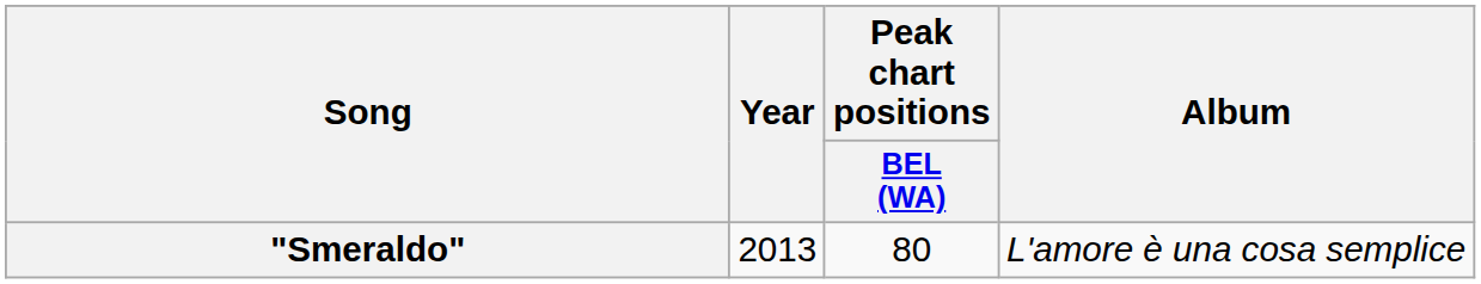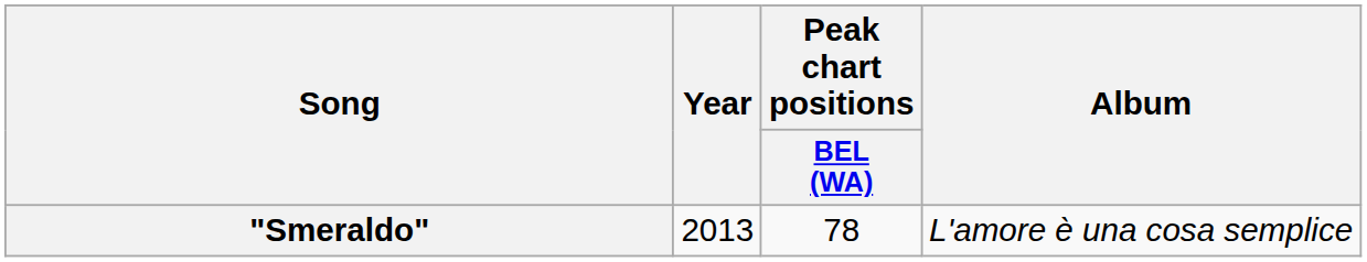 <table class="wikitable plainrowheaders" style="text-align:center;" border="1">
 <tr>
 <th scope="col" rowspan="2" style="width:20em;">Song</th>
 <th scope="col" rowspan="2">Year</th>
 <th scope="col" colspan="1">Peak chart positions</th>
 <th scope="col" rowspan="2">Album</th>
 </tr>
 <tr>
 <th scope="col" style="width:3em;font-size:85%;"><a href='#'>BEL<br>(WA)</a><br></th>
 </tr>
 <tr>
 <th scope="row">"Smeraldo"</th>
 <td>2013</td>
-<td>80</td>
+<td>78</td>
 <td><em>L'amore è una cosa semplice</em></td>
 </tr>
 </table>
